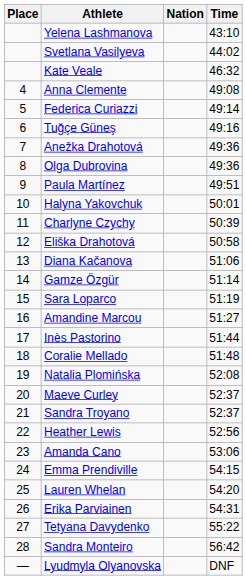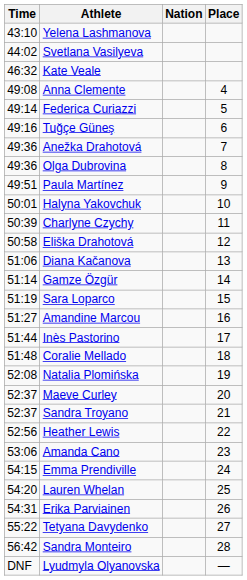 <table class="wikitable sortable">
 <tr>
-<th>Place</th>
+<th>Time</th>
 <th>Athlete</th>
 <th>Nation</th>
-<th>Time</th>
+<th>Place</th>
 </tr>
 <tr>
-<td align=center></td>
+<td>43:10</td>
 <td><a href='#'>Yelena Lashmanova</a></td>
 <td></td>
-<td>43:10</td>
+<td align=center></td>
 </tr>
 <tr>
-<td align=center></td>
+<td>44:02</td>
 <td><a href='#'>Svetlana Vasilyeva</a></td>
 <td></td>
-<td>44:02</td>
+<td align=center></td>
 </tr>
 <tr>
-<td align=center></td>
+<td>46:32</td>
 <td><a href='#'>Kate Veale</a></td>
 <td></td>
-<td>46:32</td>
+<td align=center></td>
 </tr>
 <tr>
-<td align=center>4</td>
+<td>49:08</td>
 <td><a href='#'>Anna Clemente</a></td>
 <td></td>
-<td>49:08</td>
+<td align=center>4</td>
 </tr>
 <tr>
-<td align=center>5</td>
+<td>49:14</td>
 <td><a href='#'>Federica Curiazzi</a></td>
 <td></td>
-<td>49:14</td>
+<td align=center>5</td>
 </tr>
 <tr>
-<td align=center>6</td>
+<td>49:16</td>
 <td><a href='#'>Tuğçe Güneş</a></td>
 <td></td>
-<td>49:16</td>
+<td align=center>6</td>
 </tr>
 <tr>
-<td align=center>7</td>
+<td>49:36</td>
 <td><a href='#'>Anežka Drahotová</a></td>
 <td></td>
-<td>49:36</td>
+<td align=center>7</td>
 </tr>
 <tr>
-<td align=center>8</td>
+<td>49:36</td>
 <td><a href='#'>Olga Dubrovina</a></td>
 <td></td>
-<td>49:36</td>
+<td align=center>8</td>
 </tr>
 <tr>
-<td align=center>9</td>
+<td>49:51</td>
 <td><a href='#'>Paula Martínez</a></td>
 <td></td>
-<td>49:51</td>
+<td align=center>9</td>
 </tr>
 <tr>
-<td align=center>10</td>
+<td>50:01</td>
 <td><a href='#'>Halyna Yakovchuk</a></td>
 <td></td>
-<td>50:01</td>
+<td align=center>10</td>
 </tr>
 <tr>
-<td align=center>11</td>
+<td>50:39</td>
 <td><a href='#'>Charlyne Czychy</a></td>
 <td></td>
-<td>50:39</td>
+<td align=center>11</td>
 </tr>
 <tr>
-<td align=center>12</td>
+<td>50:58</td>
 <td><a href='#'>Eliška Drahotová</a></td>
 <td></td>
-<td>50:58</td>
+<td align=center>12</td>
 </tr>
 <tr>
-<td align=center>13</td>
+<td>51:06</td>
 <td><a href='#'>Diana Kačanova</a></td>
 <td></td>
-<td>51:06</td>
+<td align=center>13</td>
 </tr>
 <tr>
-<td align=center>14</td>
+<td>51:14</td>
 <td><a href='#'>Gamze Özgür</a></td>
 <td></td>
-<td>51:14</td>
+<td align=center>14</td>
 </tr>
 <tr>
-<td align=center>15</td>
+<td>51:19</td>
 <td><a href='#'>Sara Loparco</a></td>
 <td></td>
-<td>51:19</td>
+<td align=center>15</td>
 </tr>
 <tr>
-<td align=center>16</td>
+<td>51:27</td>
 <td><a href='#'>Amandine Marcou</a></td>
 <td></td>
-<td>51:27</td>
+<td align=center>16</td>
 </tr>
 <tr>
-<td align=center>17</td>
+<td>51:44</td>
 <td><a href='#'>Inès Pastorino</a></td>
 <td></td>
-<td>51:44</td>
+<td align=center>17</td>
 </tr>
 <tr>
-<td align=center>18</td>
+<td>51:48</td>
 <td><a href='#'>Coralie Mellado</a></td>
 <td></td>
-<td>51:48</td>
+<td align=center>18</td>
 </tr>
 <tr>
-<td align=center>19</td>
+<td>52:08</td>
 <td><a href='#'>Natalia Plomińska</a></td>
 <td></td>
-<td>52:08</td>
+<td align=center>19</td>
 </tr>
 <tr>
-<td align=center>20</td>
+<td>52:37</td>
 <td><a href='#'>Maeve Curley</a></td>
 <td></td>
-<td>52:37</td>
+<td align=center>20</td>
 </tr>
 <tr>
-<td align=center>21</td>
+<td>52:37</td>
 <td><a href='#'>Sandra Troyano</a></td>
 <td></td>
-<td>52:37</td>
+<td align=center>21</td>
 </tr>
 <tr>
-<td align=center>22</td>
+<td>52:56</td>
 <td><a href='#'>Heather Lewis</a></td>
 <td></td>
-<td>52:56</td>
+<td align=center>22</td>
 </tr>
 <tr>
-<td align=center>23</td>
+<td>53:06</td>
 <td><a href='#'>Amanda Cano</a></td>
 <td></td>
-<td>53:06</td>
+<td align=center>23</td>
 </tr>
 <tr>
-<td align=center>24</td>
+<td>54:15</td>
 <td><a href='#'>Emma Prendiville</a></td>
 <td></td>
-<td>54:15</td>
+<td align=center>24</td>
 </tr>
 <tr>
-<td align=center>25</td>
+<td>54:20</td>
 <td><a href='#'>Lauren Whelan</a></td>
 <td></td>
-<td>54:20</td>
+<td align=center>25</td>
 </tr>
 <tr>
-<td align=center>26</td>
+<td>54:31</td>
 <td><a href='#'>Erika Parviainen</a></td>
 <td></td>
-<td>54:31</td>
+<td align=center>26</td>
 </tr>
 <tr>
-<td align=center>27</td>
+<td>55:22</td>
 <td><a href='#'>Tetyana Davydenko</a></td>
 <td></td>
-<td>55:22</td>
+<td align=center>27</td>
 </tr>
 <tr>
-<td align=center>28</td>
+<td>56:42</td>
 <td><a href='#'>Sandra Monteiro</a></td>
 <td></td>
-<td>56:42</td>
+<td align=center>28</td>
 </tr>
 <tr>
-<td align=center>—</td>
+<td>DNF</td>
 <td><a href='#'>Lyudmyla Olyanovska</a></td>
 <td></td>
-<td>DNF</td>
+<td align=center>—</td>
 </tr>
 </table>
